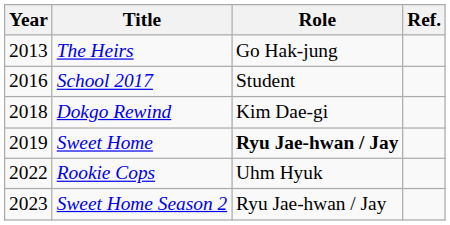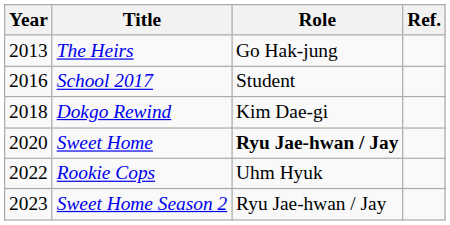 <table class="wikitable">
 <tr>
 <th>Year</th>
 <th>Title</th>
 <th>Role</th>
 <th>Ref.</th>
 </tr>
 <tr>
 <td>2013</td>
 <td><em><a href='#'>The Heirs</a></em></td>
 <td>Go Hak-jung</td>
 <td></td>
 </tr>
 <tr>
 <td>2016</td>
 <td><em><a href='#'>School 2017</a></em></td>
 <td>Student</td>
 <td></td>
 </tr>
 <tr>
 <td>2018</td>
 <td><em><a href='#'>Dokgo Rewind</a></em></td>
 <td>Kim Dae-gi</td>
 <td></td>
 </tr>
 <tr>
-<td>2019</td>
+<td>2020</td>
 <td><em><a href='#'>Sweet Home</a></em></td>
 <td><strong>Ryu Jae-hwan / Jay</strong></td>
 <td></td>
 </tr>
 <tr>
 <td>2022</td>
 <td><em><a href='#'>Rookie Cops</a></em></td>
 <td>Uhm Hyuk</td>
 <td></td>
 </tr>
 <tr>
 <td>2023</td>
 <td><em><a href='#'>Sweet Home Season 2</a></em></td>
 <td>Ryu Jae-hwan / Jay</td>
 <td></td>
 </tr>
 </table>
